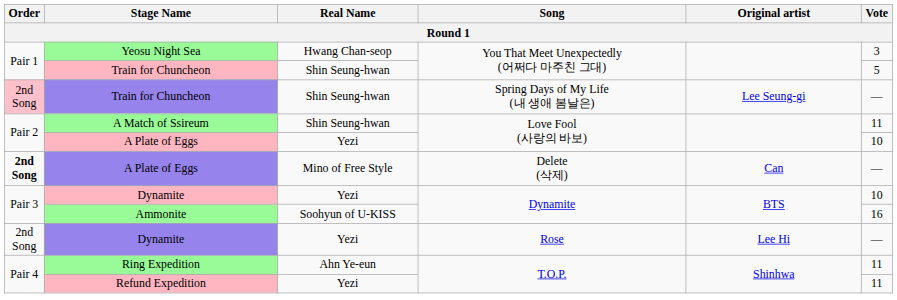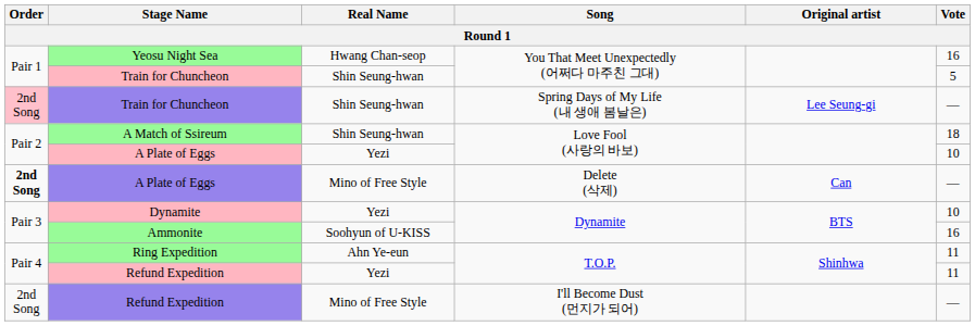 <table class="wikitable" style="text-align:center; width:95%;">
 <tr>
 <th style="width:1%;">Order</th>
 <th style="width:20%;">Stage Name</th>
 <th style="width:12%;">Real Name</th>
 <th style="width:23%;">Song</th>
 <th style="width:15%;">Original artist</th>
 <th style="width:1%;">Vote</th>
 </tr>
 <tr>
 <th colspan=6>Round 1</th>
 </tr>
 <tr>
 <td rowspan=2>Pair 1</td>
 <td bgcolor="palegreen">Yeosu Night Sea</td>
 <td>Hwang Chan-seop</td>
 <td rowspan=2>You That Meet Unexpectedly<br>(어쩌다 마주친 그대)</td>
 <td rowspan=2></td>
-<td>3</td>
+<td>16</td>
 </tr>
 <tr>
 <td bgcolor="lightpink">Train for Chuncheon</td>
 <td>Shin Seung-hwan</td>
 <td>5</td>
 </tr>
 <tr>
 <td style="background: pink;">2nd Song</td>
 <td bgcolor="#9683EC">Train for Chuncheon</td>
 <td>Shin Seung-hwan</td>
 <td>Spring Days of My Life<br>(내 생애 봄날은)</td>
 <td><a href='#'>Lee Seung-gi</a></td>
 <td>—</td>
 </tr>
 <tr>
 <td rowspan=2>Pair 2</td>
 <td bgcolor="palegreen">A Match of Ssireum</td>
 <td>Shin Seung-hwan</td>
 <td rowspan=2>Love Fool<br>(사랑의 바보)</td>
 <td rowspan=2></td>
-<td>11</td>
+<td>18</td>
 </tr>
 <tr>
 <td bgcolor="lightpink">A Plate of Eggs</td>
 <td>Yezi</td>
 <td>10</td>
 </tr>
 <tr>
 <td><strong>2nd Song</strong></td>
 <td bgcolor="#9683EC">A Plate of Eggs</td>
 <td>Mino of Free Style</td>
 <td>Delete<br>(삭제)</td>
 <td><a href='#'>Can</a></td>
 <td>—</td>
 </tr>
 <tr>
 <td rowspan=2>Pair 3</td>
 <td bgcolor="lightpink">Dynamite</td>
 <td>Yezi</td>
 <td rowspan=2><a href='#'>Dynamite</a></td>
 <td rowspan=2><a href='#'>BTS</a></td>
 <td>10</td>
 </tr>
 <tr>
 <td bgcolor="palegreen">Ammonite</td>
 <td>Soohyun of U-KISS</td>
 <td>16</td>
 </tr>
 <tr>
-<td>2nd Song</td>
-<td bgcolor="#9683EC">Dynamite</td>
-<td>Yezi</td>
-<td><a href='#'>Rose</a></td>
-<td><a href='#'>Lee Hi</a></td>
-<td>—</td>
-</tr>
-<tr>
 <td rowspan=2>Pair 4</td>
 <td bgcolor="palegreen">Ring Expedition</td>
 <td>Ahn Ye-eun</td>
 <td rowspan=2><a href='#'>T.O.P.</a></td>
 <td rowspan=2><a href='#'>Shinhwa</a></td>
 <td>11</td>
 </tr>
 <tr>
 <td bgcolor="lightpink">Refund Expedition</td>
 <td>Yezi</td>
 <td>11</td>
 </tr>
+<tr>
+<td>2nd Song</td>
+<td bgcolor="#9683EC">Refund Expedition</td>
+<td>Mino of Free Style</td>
+<td>I'll Become Dust<br>(먼지가 되어)</td>
+<td></td>
+<td>—</td>
+</tr>
 </table>
